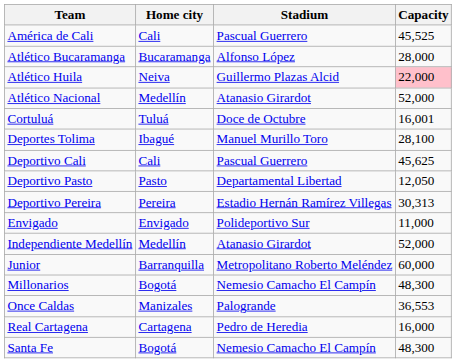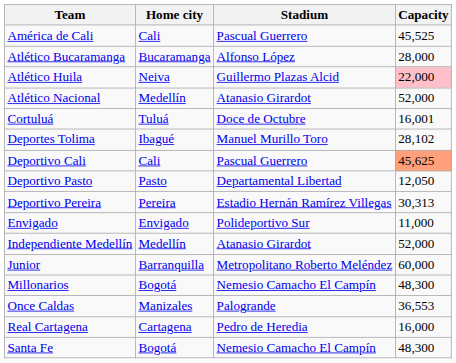 <table class="wikitable sortable">
 <tr>
 <th>Team</th>
 <th>Home city</th>
 <th>Stadium</th>
 <th>Capacity</th>
 </tr>
 <tr>
 <td><a href='#'>América de Cali</a></td>
 <td><a href='#'>Cali</a></td>
 <td><a href='#'>Pascual Guerrero</a></td>
 <td>45,525</td>
 </tr>
 <tr>
 <td><a href='#'>Atlético Bucaramanga</a></td>
 <td><a href='#'>Bucaramanga</a></td>
 <td><a href='#'>Alfonso López</a></td>
 <td>28,000</td>
 </tr>
 <tr>
 <td><a href='#'>Atlético Huila</a></td>
 <td><a href='#'>Neiva</a></td>
 <td><a href='#'>Guillermo Plazas Alcid</a></td>
 <td style="background: pink;">22,000</td>
 </tr>
 <tr>
 <td><a href='#'>Atlético Nacional</a></td>
 <td><a href='#'>Medellín</a></td>
 <td><a href='#'>Atanasio Girardot</a></td>
 <td>52,000</td>
 </tr>
 <tr>
 <td><a href='#'>Cortuluá</a></td>
 <td><a href='#'>Tuluá</a></td>
 <td><a href='#'>Doce de Octubre</a></td>
 <td>16,001</td>
 </tr>
 <tr>
 <td><a href='#'>Deportes Tolima</a></td>
 <td><a href='#'>Ibagué</a></td>
 <td><a href='#'>Manuel Murillo Toro</a></td>
-<td>28,100</td>
+<td>28,102</td>
 </tr>
 <tr>
 <td><a href='#'>Deportivo Cali</a></td>
 <td><a href='#'>Cali</a></td>
 <td><a href='#'>Pascual Guerrero</a></td>
-<td>45,625</td>
+<td style="background: lightsalmon;">45,625</td>
 </tr>
 <tr>
 <td><a href='#'>Deportivo Pasto</a></td>
 <td><a href='#'>Pasto</a></td>
 <td><a href='#'>Departamental Libertad</a></td>
 <td>12,050</td>
 </tr>
 <tr>
 <td><a href='#'>Deportivo Pereira</a></td>
 <td><a href='#'>Pereira</a></td>
 <td><a href='#'>Estadio Hernán Ramírez Villegas</a></td>
 <td>30,313</td>
 </tr>
 <tr>
 <td><a href='#'>Envigado</a></td>
 <td><a href='#'>Envigado</a></td>
 <td><a href='#'>Polideportivo Sur</a></td>
 <td>11,000</td>
 </tr>
 <tr>
 <td><a href='#'>Independiente Medellín</a></td>
 <td><a href='#'>Medellín</a></td>
 <td><a href='#'>Atanasio Girardot</a></td>
 <td>52,000</td>
 </tr>
 <tr>
 <td><a href='#'>Junior</a></td>
 <td><a href='#'>Barranquilla</a></td>
 <td><a href='#'>Metropolitano Roberto Meléndez</a></td>
 <td>60,000</td>
 </tr>
 <tr>
 <td><a href='#'>Millonarios</a></td>
 <td><a href='#'>Bogotá</a></td>
 <td><a href='#'>Nemesio Camacho El Campín</a></td>
 <td>48,300</td>
 </tr>
 <tr>
 <td><a href='#'>Once Caldas</a></td>
 <td><a href='#'>Manizales</a></td>
 <td><a href='#'>Palogrande</a></td>
 <td>36,553</td>
 </tr>
 <tr>
 <td><a href='#'>Real Cartagena</a></td>
 <td><a href='#'>Cartagena</a></td>
 <td><a href='#'>Pedro de Heredia</a></td>
 <td>16,000</td>
 </tr>
 <tr>
 <td><a href='#'>Santa Fe</a></td>
 <td><a href='#'>Bogotá</a></td>
 <td><a href='#'>Nemesio Camacho El Campín</a></td>
 <td>48,300</td>
 </tr>
 </table>
